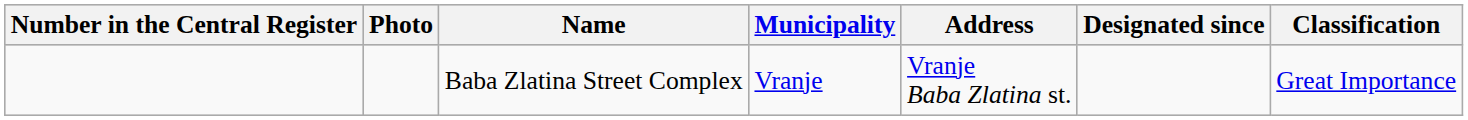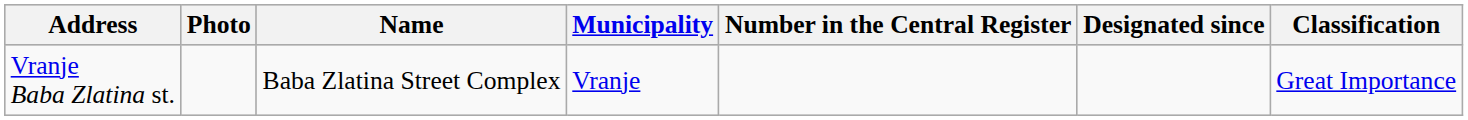 <table class="wikitable sortable">
 <tr>
-<th>Number in the Central Register</th>
+<th>Address</th>
 <th>Photo</th>
 <th>Name</th>
 <th><a href='#'>Municipality</a></th>
-<th>Address</th>
+<th>Number in the Central Register</th>
 <th>Designated since</th>
 <th>Classification</th>
 </tr>
 <tr>
-<td></td>
+<td><a href='#'>Vranje</a><br><em>Baba Zlatina</em> st. <br></td>
 <td></td>
 <td>Baba Zlatina Street Complex</td>
 <td><a href='#'>Vranje</a></td>
-<td><a href='#'>Vranje</a><br><em>Baba Zlatina</em> st. <br></td>
+<td></td>
 <td></td>
 <td><a href='#'>Great Importance</a></td>
 </tr>
 </table>
